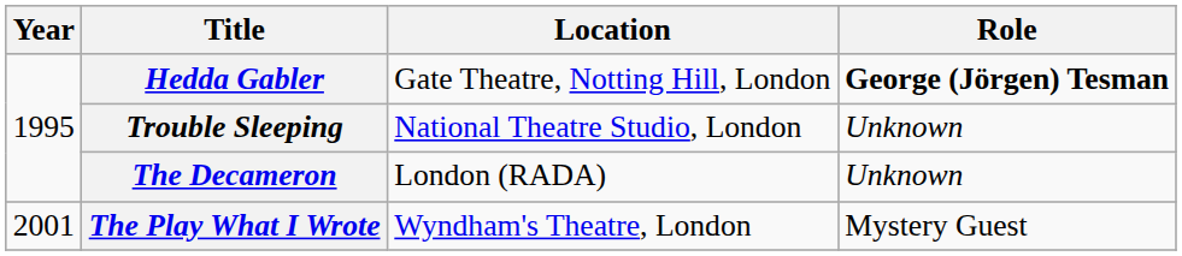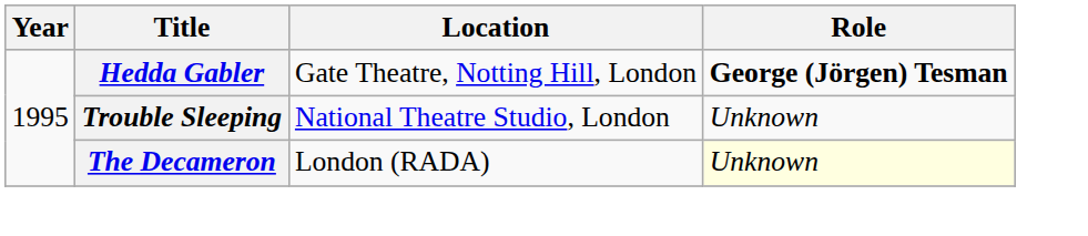 <table class="wikitable sortable plainrowheaders">
 <tr>
 <th scope="col">Year</th>
 <th scope="col">Title</th>
 <th scope="col">Location</th>
 <th scope="col">Role</th>
 </tr>
 <tr>
 <td rowspan="3">1995</td>
 <th scope="row"><em><a href='#'>Hedda Gabler</a></em></th>
 <td>Gate Theatre, <a href='#'>Notting Hill</a>, London</td>
 <td><strong>George (Jörgen) Tesman</strong></td>
 </tr>
 <tr>
 <th scope="row"><em>Trouble Sleeping</em></th>
 <td><a href='#'>National Theatre Studio</a>, London</td>
 <td><em>Unknown</em></td>
 </tr>
 <tr>
 <th scope="row"><em><a href='#'>The Decameron</a></em></th>
 <td>London (RADA)</td>
-<td><em>Unknown</em></td>
-</tr>
-<tr>
-<td>2001</td>
-<th scope="row"><em><a href='#'>The Play What I Wrote</a></em></th>
-<td><a href='#'>Wyndham's Theatre</a>, London</td>
-<td>Mystery Guest</td>
+<td style="background: lightyellow;"><em>Unknown</em></td>
 </tr>
 </table>
